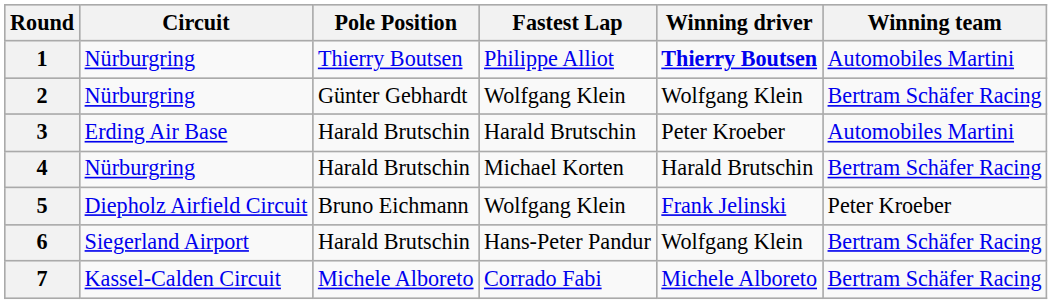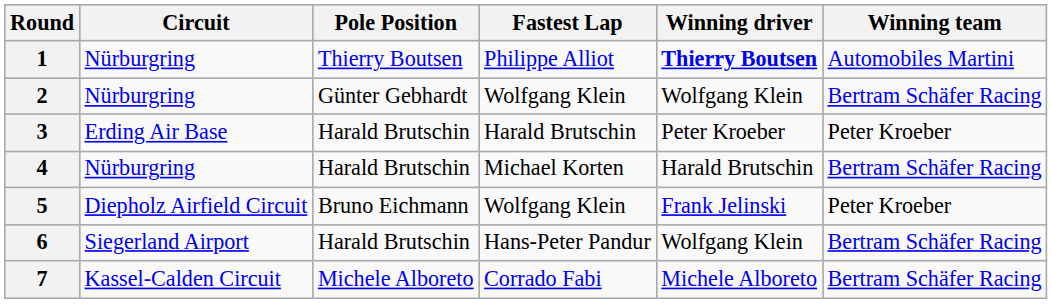 <table class="wikitable" style="font-size: 85%;">
 <tr>
 <th>Round</th>
 <th>Circuit</th>
 <th>Pole Position</th>
 <th>Fastest Lap</th>
 <th>Winning driver</th>
 <th>Winning team</th>
 </tr>
 <tr>
 <th>1</th>
 <td><a href='#'>Nürburgring</a></td>
 <td> <a href='#'>Thierry Boutsen</a></td>
 <td> <a href='#'>Philippe Alliot</a></td>
 <td><strong> <a href='#'>Thierry Boutsen</a></strong></td>
 <td> <a href='#'>Automobiles Martini</a></td>
 </tr>
 <tr>
 <th>2</th>
 <td><a href='#'>Nürburgring</a></td>
 <td> Günter Gebhardt</td>
 <td> Wolfgang Klein</td>
 <td> Wolfgang Klein</td>
 <td> <a href='#'>Bertram Schäfer Racing</a></td>
 </tr>
 <tr>
 <th>3</th>
 <td><a href='#'>Erding Air Base</a></td>
 <td> Harald Brutschin</td>
 <td> Harald Brutschin</td>
 <td> Peter Kroeber</td>
-<td> <a href='#'>Automobiles Martini</a></td>
+<td> Peter Kroeber</td>
 </tr>
 <tr>
 <th>4</th>
 <td><a href='#'>Nürburgring</a></td>
 <td> Harald Brutschin</td>
 <td> Michael Korten</td>
 <td> Harald Brutschin</td>
 <td> <a href='#'>Bertram Schäfer Racing</a></td>
 </tr>
 <tr>
 <th>5</th>
 <td><a href='#'>Diepholz Airfield Circuit</a></td>
 <td> Bruno Eichmann</td>
 <td> Wolfgang Klein</td>
 <td> <a href='#'>Frank Jelinski</a></td>
 <td> Peter Kroeber</td>
 </tr>
 <tr>
 <th>6</th>
 <td><a href='#'>Siegerland Airport</a></td>
 <td> Harald Brutschin</td>
 <td> Hans-Peter Pandur</td>
 <td> Wolfgang Klein</td>
 <td> <a href='#'>Bertram Schäfer Racing</a></td>
 </tr>
 <tr>
 <th>7</th>
 <td><a href='#'>Kassel-Calden Circuit</a></td>
 <td> <a href='#'>Michele Alboreto</a></td>
 <td> <a href='#'>Corrado Fabi</a></td>
 <td> <a href='#'>Michele Alboreto</a></td>
 <td> <a href='#'>Bertram Schäfer Racing</a></td>
 </tr>
 </table>
